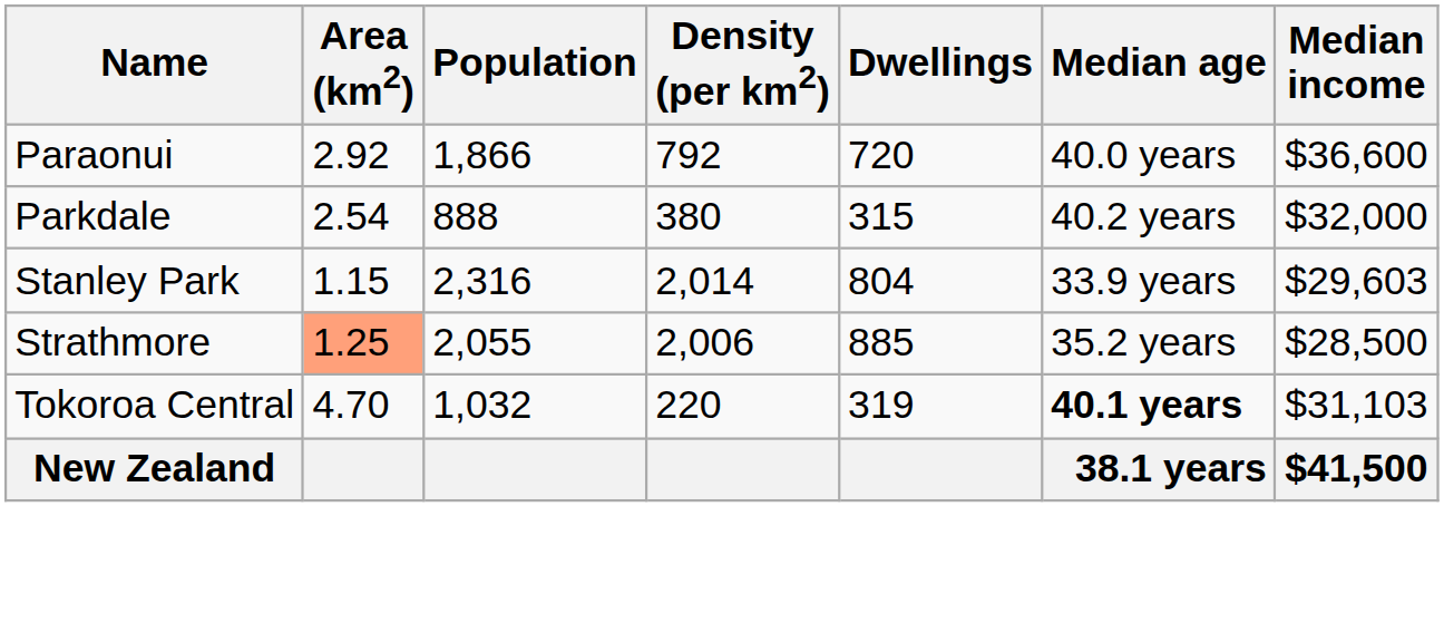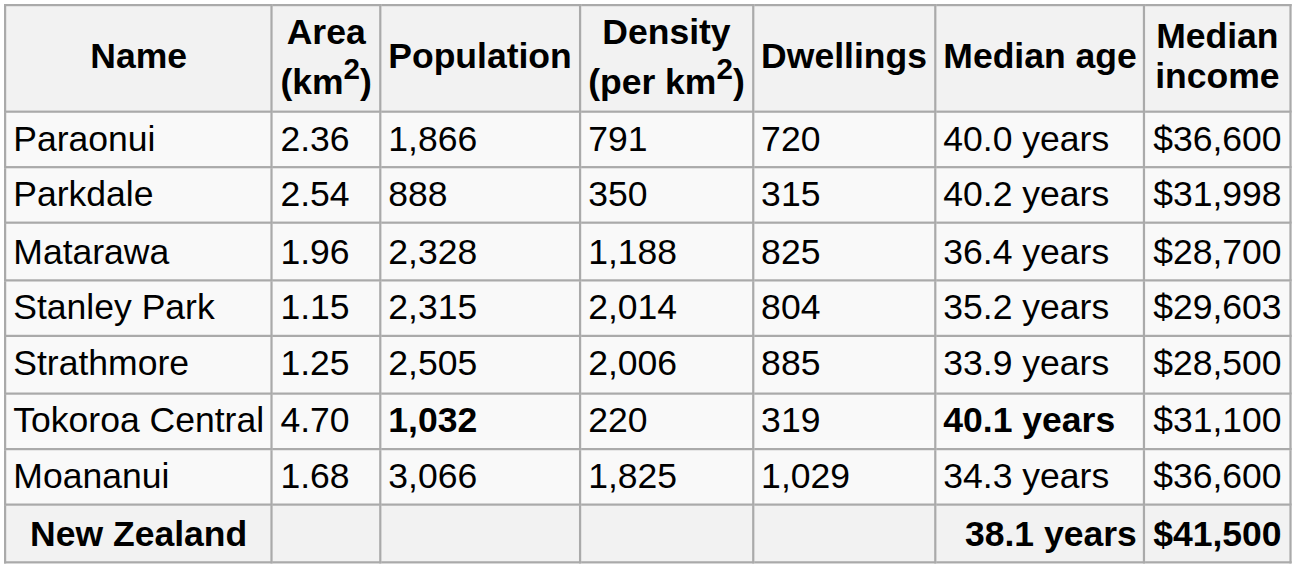 <table class="wikitable defaultright col1left">
 <tr>
 <th>Name</th>
 <th>Area<br>(km<sup>2</sup>)</th>
 <th>Population</th>
 <th>Density<br>(per km<sup>2</sup>)</th>
 <th>Dwellings</th>
 <th>Median age</th>
 <th>Median<br>income</th>
 </tr>
 <tr>
 <td>Paraonui</td>
-<td>2.92</td>
+<td>2.36</td>
 <td>1,866</td>
-<td>792</td>
+<td>791</td>
 <td>720</td>
 <td>40.0 years</td>
 <td>$36,600</td>
 </tr>
 <tr>
 <td>Parkdale</td>
 <td>2.54</td>
 <td>888</td>
-<td>380</td>
+<td>350</td>
 <td>315</td>
 <td>40.2 years</td>
-<td>$32,000</td>
+<td>$31,998</td>
+</tr>
+<tr>
+<td>Matarawa</td>
+<td>1.96</td>
+<td>2,328</td>
+<td>1,188</td>
+<td>825</td>
+<td>36.4 years</td>
+<td>$28,700</td>
 </tr>
 <tr>
 <td>Stanley Park</td>
 <td>1.15</td>
-<td>2,316</td>
+<td>2,315</td>
 <td>2,014</td>
 <td>804</td>
-<td>33.9 years</td>
+<td>35.2 years</td>
 <td>$29,603</td>
 </tr>
 <tr>
 <td>Strathmore</td>
-<td style="background: lightsalmon;">1.25</td>
-<td>2,055</td>
+<td>1.25</td>
+<td>2,505</td>
 <td>2,006</td>
 <td>885</td>
-<td>35.2 years</td>
+<td>33.9 years</td>
 <td>$28,500</td>
 </tr>
 <tr>
 <td>Tokoroa Central</td>
 <td>4.70</td>
-<td>1,032</td>
+<td><strong>1,032</strong></td>
 <td>220</td>
 <td>319</td>
 <td><strong>40.1 years</strong></td>
-<td>$31,103</td>
+<td>$31,100</td>
+</tr>
+<tr>
+<td>Moananui</td>
+<td>1.68</td>
+<td>3,066</td>
+<td>1,825</td>
+<td>1,029</td>
+<td>34.3 years</td>
+<td>$36,600</td>
 </tr>
 <tr>
 <th>New Zealand</th>
 <th></th>
 <th></th>
 <th></th>
 <th></th>
 <th style="text-align:right;">38.1 years</th>
 <th style="text-align:right;">$41,500</th>
 </tr>
 </table>
